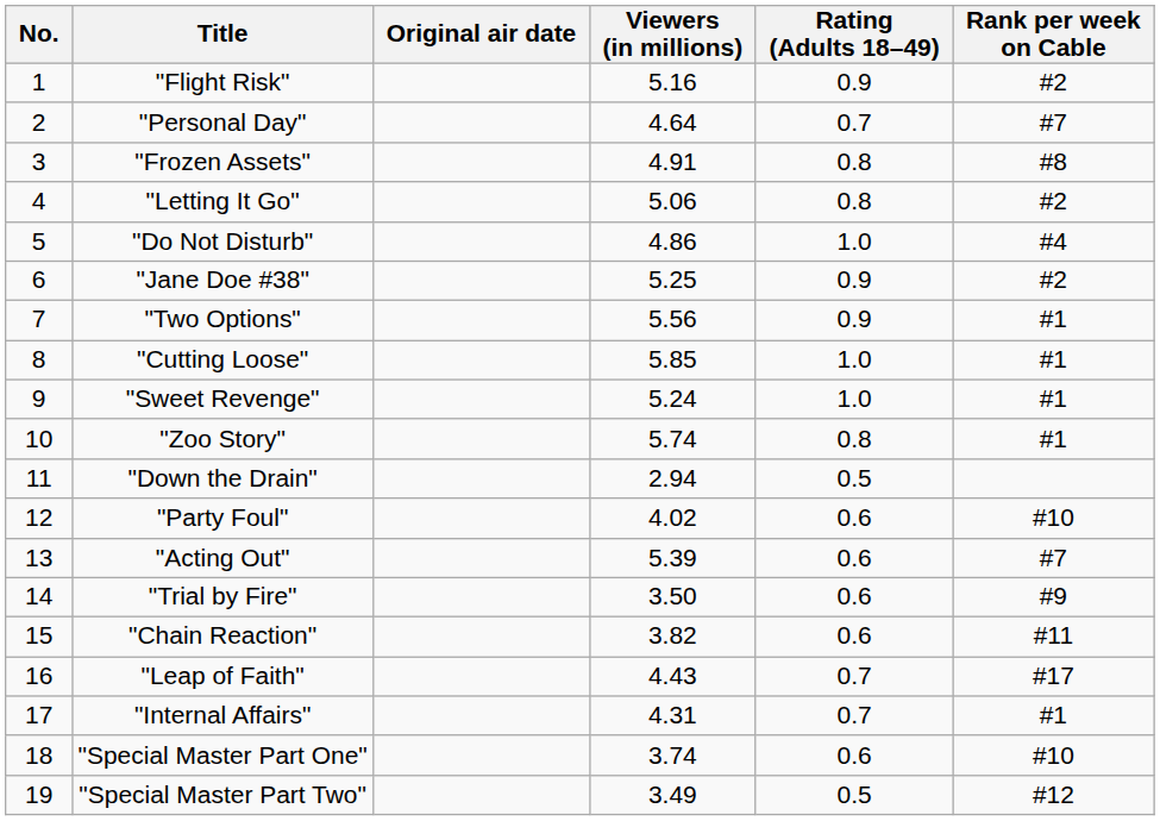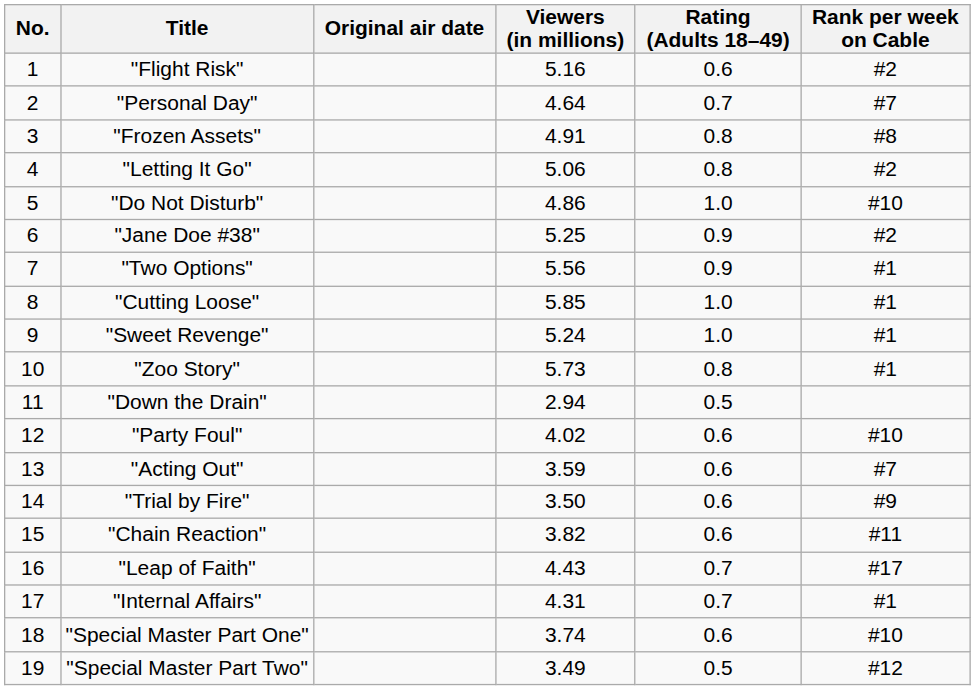 <table class="wikitable" style="text-align:center;">
 <tr>
 <th style="padding: 0px 8px">No.</th>
 <th style="padding: 0px 8px">Title</th>
 <th style="padding: 0px 8px">Original air date</th>
 <th style="padding: 0px 8px">Viewers<br>(in millions)</th>
 <th style="padding: 0px 8px">Rating<br>(Adults 18–49)</th>
 <th style="padding: 0px 8px">Rank per week<br>on Cable</th>
 </tr>
 <tr>
 <td>1</td>
 <td>"Flight Risk"</td>
 <td></td>
 <td>5.16</td>
-<td>0.9</td>
+<td>0.6</td>
 <td>#2</td>
 </tr>
 <tr>
 <td>2</td>
 <td>"Personal Day"</td>
 <td></td>
 <td>4.64</td>
 <td>0.7</td>
 <td>#7</td>
 </tr>
 <tr>
 <td>3</td>
 <td>"Frozen Assets"</td>
 <td></td>
 <td>4.91</td>
 <td>0.8</td>
 <td>#8</td>
 </tr>
 <tr>
 <td>4</td>
 <td>"Letting It Go"</td>
 <td></td>
 <td>5.06</td>
 <td>0.8</td>
 <td>#2</td>
 </tr>
 <tr>
 <td>5</td>
 <td>"Do Not Disturb"</td>
 <td></td>
 <td>4.86</td>
 <td>1.0</td>
-<td>#4</td>
+<td>#10</td>
 </tr>
 <tr>
 <td>6</td>
 <td>"Jane Doe #38"</td>
 <td></td>
 <td>5.25</td>
 <td>0.9</td>
 <td>#2</td>
 </tr>
 <tr>
 <td>7</td>
 <td>"Two Options"</td>
 <td></td>
 <td>5.56</td>
 <td>0.9</td>
 <td>#1</td>
 </tr>
 <tr>
 <td>8</td>
 <td>"Cutting Loose"</td>
 <td></td>
 <td>5.85</td>
 <td>1.0</td>
 <td>#1</td>
 </tr>
 <tr>
 <td>9</td>
 <td>"Sweet Revenge"</td>
 <td></td>
 <td>5.24</td>
 <td>1.0</td>
 <td>#1</td>
 </tr>
 <tr>
 <td>10</td>
 <td>"Zoo Story"</td>
 <td></td>
-<td>5.74</td>
+<td>5.73</td>
 <td>0.8</td>
 <td>#1</td>
 </tr>
 <tr>
 <td>11</td>
 <td>"Down the Drain"</td>
 <td></td>
 <td>2.94</td>
 <td>0.5</td>
 <td></td>
 </tr>
 <tr>
 <td>12</td>
 <td>"Party Foul"</td>
 <td></td>
 <td>4.02</td>
 <td>0.6</td>
 <td>#10</td>
 </tr>
 <tr>
 <td>13</td>
 <td>"Acting Out"</td>
 <td></td>
-<td>5.39</td>
+<td>3.59</td>
 <td>0.6</td>
 <td>#7</td>
 </tr>
 <tr>
 <td>14</td>
 <td>"Trial by Fire"</td>
 <td></td>
 <td>3.50</td>
 <td>0.6</td>
 <td>#9</td>
 </tr>
 <tr>
 <td>15</td>
 <td>"Chain Reaction"</td>
 <td></td>
 <td>3.82</td>
 <td>0.6</td>
 <td>#11</td>
 </tr>
 <tr>
 <td>16</td>
 <td>"Leap of Faith"</td>
 <td></td>
 <td>4.43</td>
 <td>0.7</td>
 <td>#17</td>
 </tr>
 <tr>
 <td>17</td>
 <td>"Internal Affairs"</td>
 <td></td>
 <td>4.31</td>
 <td>0.7</td>
 <td>#1</td>
 </tr>
 <tr>
 <td>18</td>
 <td>"Special Master Part One"</td>
 <td></td>
 <td>3.74</td>
 <td>0.6</td>
 <td>#10</td>
 </tr>
 <tr>
 <td>19</td>
 <td>"Special Master Part Two"</td>
 <td></td>
 <td>3.49</td>
 <td>0.5</td>
 <td>#12</td>
 </tr>
 </table>
